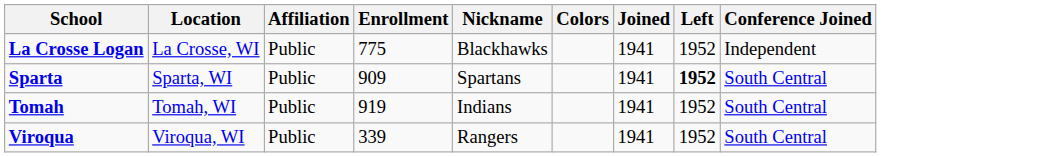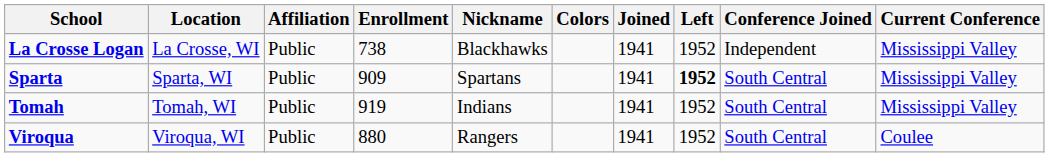 <table class="wikitable sortable">
 <tr>
 <th>School</th>
 <th>Location</th>
 <th>Affiliation</th>
 <th>Enrollment</th>
 <th>Nickname</th>
 <th>Colors</th>
 <th>Joined</th>
 <th>Left</th>
 <th>Conference Joined</th>
+<th>Current Conference</th>
 </tr>
 <tr>
 <td><a href='#'><strong>La Crosse Logan</strong></a></td>
 <td><a href='#'>La Crosse, WI</a></td>
 <td>Public</td>
-<td>775</td>
+<td>738</td>
 <td>Blackhawks</td>
 <td> </td>
 <td>1941</td>
 <td>1952 </td>
 <td>Independent</td>
+<td><a href='#'>Mississippi Valley</a></td>
 </tr>
 <tr>
 <td><a href='#'><strong>Sparta</strong></a></td>
 <td><a href='#'>Sparta, WI</a></td>
 <td>Public</td>
 <td>909</td>
 <td>Spartans</td>
 <td> </td>
 <td>1941</td>
 <td><strong>1952 </strong></td>
 <td><a href='#'>South Central</a></td>
+<td><a href='#'>Mississippi Valley</a></td>
 </tr>
 <tr>
 <td><a href='#'><strong>Tomah</strong></a></td>
 <td><a href='#'>Tomah, WI</a></td>
 <td>Public</td>
 <td>919</td>
 <td>Indians</td>
 <td> </td>
 <td>1941</td>
 <td>1952 </td>
 <td><a href='#'>South Central</a></td>
+<td><a href='#'>Mississippi Valley</a></td>
 </tr>
 <tr>
 <td><a href='#'><strong>Viroqua</strong></a></td>
 <td><a href='#'>Viroqua, WI</a></td>
 <td>Public</td>
-<td>339</td>
+<td>880</td>
 <td>Rangers</td>
 <td> </td>
 <td>1941</td>
 <td>1952 </td>
 <td><a href='#'>South Central</a></td>
+<td><a href='#'>Coulee</a></td>
 </tr>
 </table>
